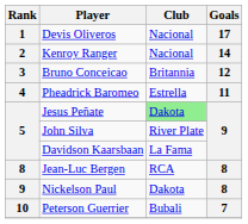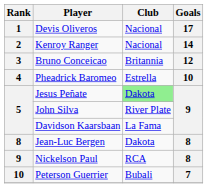 <table class="wikitable" style="text-align:center">
 <tr>
 <th>Rank</th>
 <th>Player</th>
 <th>Club</th>
 <th>Goals</th>
 </tr>
 <tr>
 <th rowspan="1">1</th>
 <td align="left"> <a href='#'>Devis Oliveros</a></td>
 <td align="left"><a href='#'>Nacional</a></td>
 <th rowspan="1">17</th>
 </tr>
 <tr>
 <th rowspan="1">2</th>
 <td align="left"> <a href='#'>Kenroy Ranger</a></td>
 <td align="left"><a href='#'>Nacional</a></td>
 <th rowspan="1">14</th>
 </tr>
 <tr>
 <th rowspan="1">3</th>
 <td align="left"> <a href='#'>Bruno Conceicao</a></td>
 <td align="left"><a href='#'>Britannia</a></td>
 <th rowspan="1">12</th>
 </tr>
 <tr>
 <th rowspan="1">4</th>
 <td align="left"> <a href='#'>Pheadrick Baromeo</a></td>
 <td align="left"><a href='#'>Estrella</a></td>
-<th rowspan="1">11</th>
+<th rowspan="1">10</th>
 </tr>
 <tr>
 <th rowspan="3">5</th>
 <td align="left"> <a href='#'>Jesus Peñate</a></td>
 <td align="left" style="background: lightgreen;"><a href='#'>Dakota</a></td>
 <th rowspan="3">9</th>
 </tr>
 <tr>
 <td align="left"> <a href='#'>John Silva</a></td>
 <td align="left"><a href='#'>River Plate</a></td>
 </tr>
 <tr>
 <td align="left"> <a href='#'>Davidson Kaarsbaan</a></td>
 <td align="left"><a href='#'>La Fama</a></td>
 </tr>
 <tr>
 <th rowspan="1">8</th>
 <td align="left"> <a href='#'>Jean-Luc Bergen</a></td>
-<td align="left"><a href='#'>RCA</a></td>
+<td align="left"><a href='#'>Dakota</a></td>
 <th rowspan="1">8</th>
 </tr>
 <tr>
 <th rowspan="1">9</th>
 <td align="left"> <a href='#'>Nickelson Paul</a></td>
-<td align="left"><a href='#'>Dakota</a></td>
+<td align="left"><a href='#'>RCA</a></td>
 <th rowspan="1">8</th>
 </tr>
 <tr>
 <th rowspan="1">10</th>
 <td align="left"> <a href='#'>Peterson Guerrier</a></td>
 <td align="left"><a href='#'>Bubali</a></td>
 <th rowspan="1">7</th>
 </tr>
 <tr>
 </tr>
 </table>
